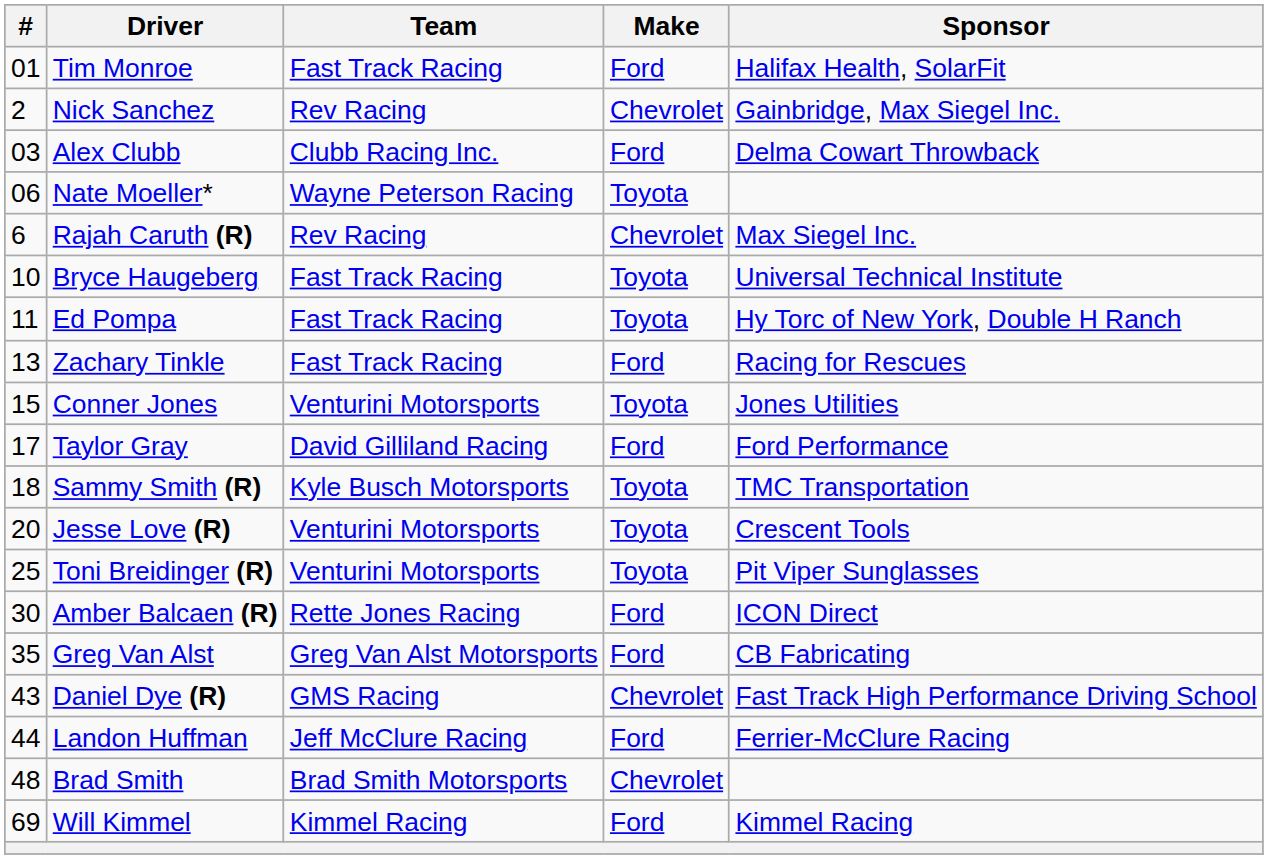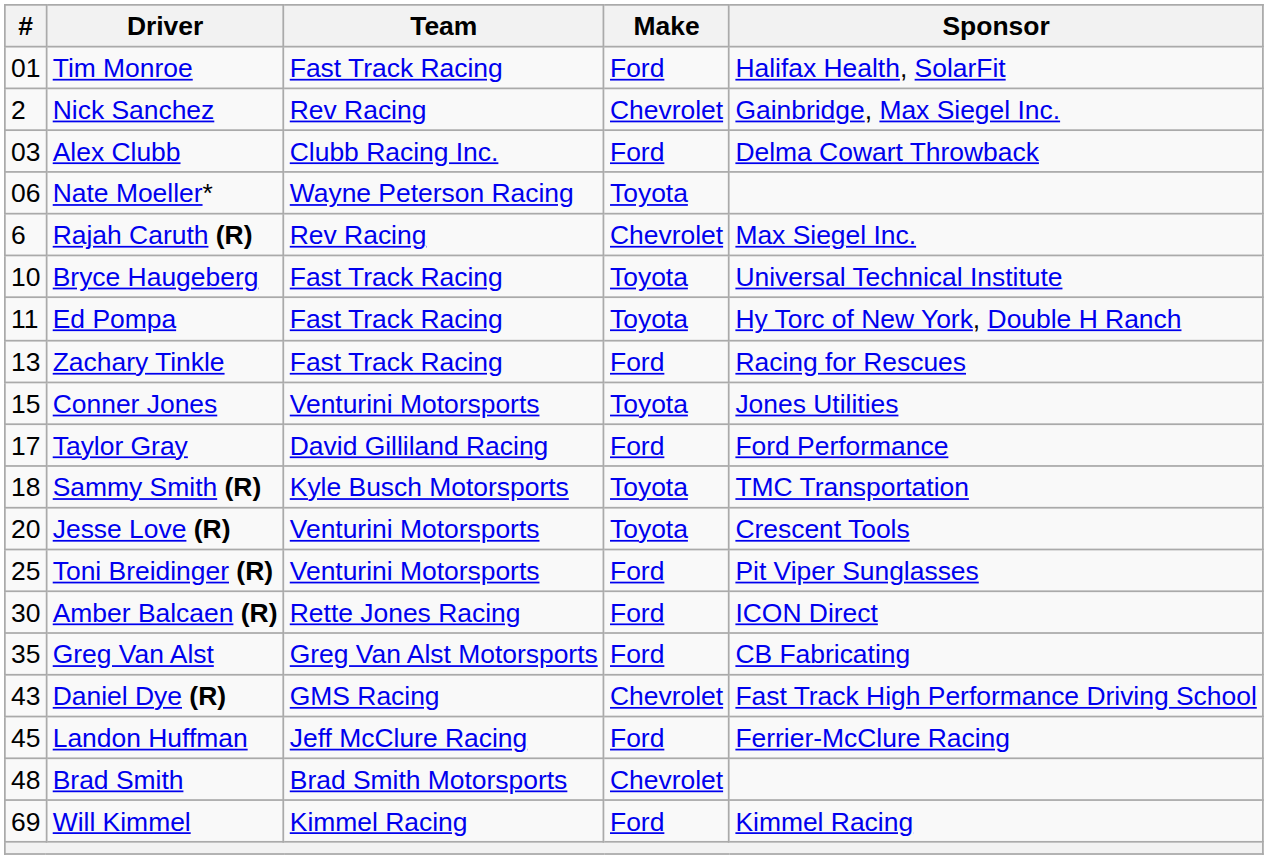 <table class="wikitable" style="font-size:95%">
 <tr>
 <th>#</th>
 <th>Driver</th>
 <th>Team</th>
 <th>Make</th>
 <th>Sponsor</th>
 </tr>
 <tr>
 <td>01</td>
 <td><a href='#'>Tim Monroe</a></td>
 <td><a href='#'>Fast Track Racing</a></td>
 <td><a href='#'>Ford</a></td>
 <td nowrap=""><a href='#'>Halifax Health</a>, <a href='#'>SolarFit</a></td>
 </tr>
 <tr>
 <td>2</td>
 <td><a href='#'>Nick Sanchez</a></td>
 <td><a href='#'>Rev Racing</a></td>
 <td><a href='#'>Chevrolet</a></td>
 <td nowrap=""><a href='#'>Gainbridge</a>, <a href='#'>Max Siegel Inc.</a></td>
 </tr>
 <tr>
 <td>03</td>
 <td><a href='#'>Alex Clubb</a></td>
 <td><a href='#'>Clubb Racing Inc.</a></td>
 <td><a href='#'>Ford</a></td>
 <td><a href='#'>Delma Cowart Throwback</a></td>
 </tr>
 <tr>
 <td>06</td>
 <td><a href='#'>Nate Moeller</a>*</td>
 <td><a href='#'>Wayne Peterson Racing</a></td>
 <td><a href='#'>Toyota</a></td>
 <td></td>
 </tr>
 <tr>
 <td>6</td>
 <td><a href='#'>Rajah Caruth</a> <strong>(R)</strong></td>
 <td><a href='#'>Rev Racing</a></td>
 <td><a href='#'>Chevrolet</a></td>
 <td><a href='#'>Max Siegel Inc.</a></td>
 </tr>
 <tr>
 <td>10</td>
 <td><a href='#'>Bryce Haugeberg</a></td>
 <td><a href='#'>Fast Track Racing</a></td>
 <td><a href='#'>Toyota</a></td>
 <td><a href='#'>Universal Technical Institute</a></td>
 </tr>
 <tr>
 <td>11</td>
 <td><a href='#'>Ed Pompa</a></td>
 <td><a href='#'>Fast Track Racing</a></td>
 <td><a href='#'>Toyota</a></td>
 <td><a href='#'>Hy Torc of New York</a>, <a href='#'>Double H Ranch</a></td>
 </tr>
 <tr>
 <td>13</td>
 <td><a href='#'>Zachary Tinkle</a></td>
 <td><a href='#'>Fast Track Racing</a></td>
 <td><a href='#'>Ford</a></td>
 <td><a href='#'>Racing for Rescues</a></td>
 </tr>
 <tr>
 <td>15</td>
 <td><a href='#'>Conner Jones</a></td>
 <td><a href='#'>Venturini Motorsports</a></td>
 <td><a href='#'>Toyota</a></td>
 <td><a href='#'>Jones Utilities</a></td>
 </tr>
 <tr>
 <td>17</td>
 <td><a href='#'>Taylor Gray</a></td>
 <td><a href='#'>David Gilliland Racing</a></td>
 <td><a href='#'>Ford</a></td>
 <td><a href='#'>Ford Performance</a></td>
 </tr>
 <tr>
 <td>18</td>
 <td><a href='#'>Sammy Smith</a> <strong>(R)</strong></td>
 <td nowrap=""><a href='#'>Kyle Busch Motorsports</a></td>
 <td><a href='#'>Toyota</a></td>
 <td><a href='#'>TMC Transportation</a></td>
 </tr>
 <tr>
 <td>20</td>
 <td><a href='#'>Jesse Love</a> <strong>(R)</strong></td>
 <td nowrap=""><a href='#'>Venturini Motorsports</a></td>
 <td><a href='#'>Toyota</a></td>
 <td><a href='#'>Crescent Tools</a></td>
 </tr>
 <tr>
 <td>25</td>
 <td><a href='#'>Toni Breidinger</a> <strong>(R)</strong></td>
 <td><a href='#'>Venturini Motorsports</a></td>
-<td><a href='#'>Toyota</a></td>
+<td><a href='#'>Ford</a></td>
 <td><a href='#'>Pit Viper Sunglasses</a></td>
 </tr>
 <tr>
 <td>30</td>
 <td><a href='#'>Amber Balcaen</a> <strong>(R)</strong></td>
 <td nowrap=""><a href='#'>Rette Jones Racing</a></td>
 <td><a href='#'>Ford</a></td>
 <td><a href='#'>ICON Direct</a></td>
 </tr>
 <tr>
 <td>35</td>
 <td><a href='#'>Greg Van Alst</a></td>
 <td><a href='#'>Greg Van Alst Motorsports</a></td>
 <td><a href='#'>Ford</a></td>
 <td><a href='#'>CB Fabricating</a></td>
 </tr>
 <tr>
 <td>43</td>
 <td><a href='#'>Daniel Dye</a> <strong>(R)</strong></td>
 <td><a href='#'>GMS Racing</a></td>
 <td><a href='#'>Chevrolet</a></td>
 <td><a href='#'>Fast Track High Performance Driving School</a></td>
 </tr>
 <tr>
-<td>44</td>
+<td>45</td>
 <td><a href='#'>Landon Huffman</a></td>
 <td><a href='#'>Jeff McClure Racing</a></td>
 <td><a href='#'>Ford</a></td>
 <td><a href='#'>Ferrier-McClure Racing</a></td>
 </tr>
 <tr>
 <td>48</td>
 <td><a href='#'>Brad Smith</a></td>
 <td><a href='#'>Brad Smith Motorsports</a></td>
 <td><a href='#'>Chevrolet</a></td>
 <td></td>
 </tr>
 <tr>
 <td>69</td>
 <td><a href='#'>Will Kimmel</a></td>
 <td><a href='#'>Kimmel Racing</a></td>
 <td><a href='#'>Ford</a></td>
 <td><a href='#'>Kimmel Racing</a></td>
 </tr>
 <tr>
 <th colspan="5"></th>
 </tr>
 </table>
